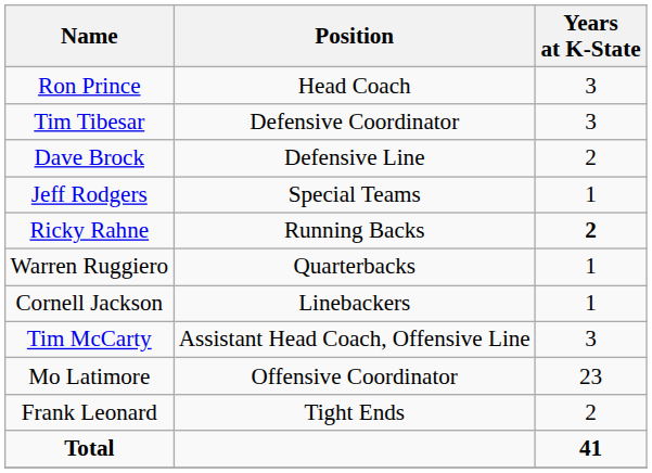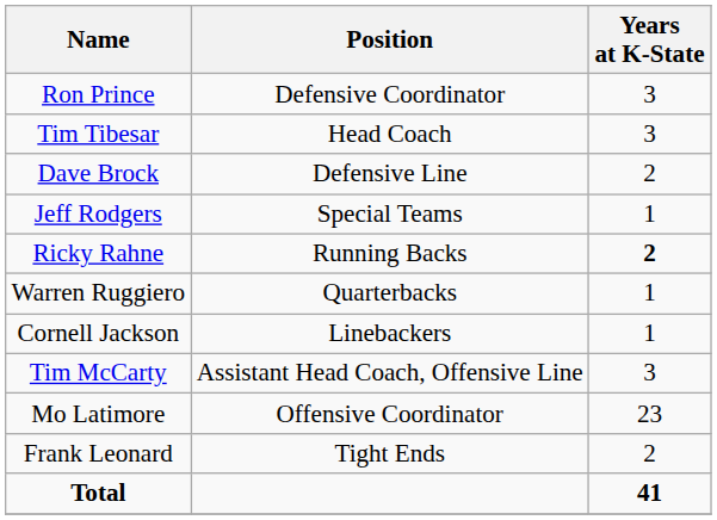 <table class="wikitable">
 <tr>
 <th>Name</th>
 <th>Position</th>
 <th>Years<br>at K-State</th>
 </tr>
 <tr align="center">
 <td><a href='#'>Ron Prince</a></td>
-<td>Head Coach</td>
+<td>Defensive Coordinator</td>
 <td>3</td>
 </tr>
 <tr align="center">
 <td><a href='#'>Tim Tibesar</a></td>
-<td>Defensive Coordinator</td>
+<td>Head Coach</td>
 <td>3</td>
 </tr>
 <tr align="center">
 <td><a href='#'>Dave Brock</a></td>
 <td>Defensive Line</td>
 <td>2</td>
 </tr>
 <tr align="center">
 <td><a href='#'>Jeff Rodgers</a></td>
 <td>Special Teams</td>
 <td>1</td>
 </tr>
 <tr align="center">
 <td><a href='#'>Ricky Rahne</a></td>
 <td>Running Backs</td>
 <td><strong>2</strong></td>
 </tr>
 <tr align="center">
 <td>Warren Ruggiero</td>
 <td>Quarterbacks</td>
 <td>1</td>
 </tr>
 <tr align="center">
 <td>Cornell Jackson</td>
 <td>Linebackers</td>
 <td>1</td>
 </tr>
 <tr align="center">
 <td><a href='#'>Tim McCarty</a></td>
 <td>Assistant Head Coach, Offensive Line</td>
 <td>3</td>
 </tr>
 <tr align="center">
 <td>Mo Latimore</td>
 <td>Offensive Coordinator</td>
 <td>23</td>
 </tr>
 <tr align="center">
 <td>Frank Leonard</td>
 <td>Tight Ends</td>
 <td>2</td>
 </tr>
 <tr align="center">
 <td><strong>Total</strong></td>
 <td></td>
 <td><strong>41</strong></td>
 </tr>
 <tr align="center">
 </tr>
 </table>
